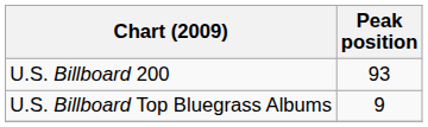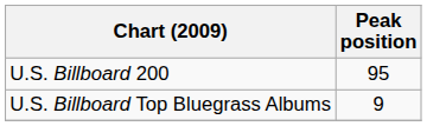 <table class="wikitable">
 <tr>
 <th>Chart (2009)</th>
 <th>Peak<br>position</th>
 </tr>
 <tr>
 <td>U.S. <em>Billboard</em> 200</td>
-<td align="center">93</td>
+<td align="center">95</td>
 </tr>
 <tr>
 <td>U.S. <em>Billboard</em> Top Bluegrass Albums</td>
 <td align="center">9</td>
 </tr>
 <tr>
 </tr>
 </table>
